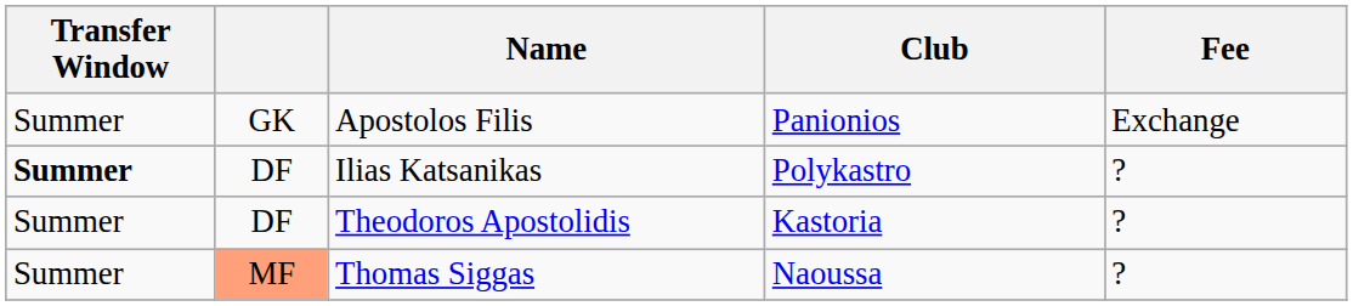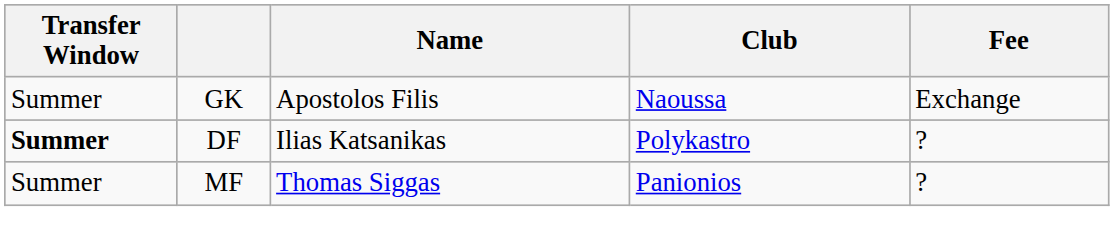 <table class="wikitable plainrowheaders">
 <tr>
 <th scope="col" style="width:6em;">Transfer Window</th>
 <th scope="col" style="width:3em;"></th>
 <th scope="col" style="width:13em;">Name</th>
 <th scope="col" style="width:10em;">Club</th>
 <th scope="col" style="width:7em;">Fee</th>
 </tr>
 <tr>
 <td>Summer</td>
 <td align="center">GK</td>
 <td> Apostolos Filis</td>
-<td> <a href='#'>Panionios</a></td>
+<td> <a href='#'>Naoussa</a></td>
 <td>Exchange</td>
 </tr>
 <tr>
 <td><strong>Summer</strong></td>
 <td align="center">DF</td>
 <td> Ilias Katsanikas</td>
 <td> <a href='#'>Polykastro</a></td>
 <td>?</td>
 </tr>
 <tr>
 <td>Summer</td>
-<td align="center">DF</td>
-<td> <a href='#'>Theodoros Apostolidis</a></td>
-<td> <a href='#'>Kastoria</a></td>
-<td>?</td>
-</tr>
-<tr>
-<td>Summer</td>
-<td align="center" style="background: lightsalmon;">MF</td>
+<td align="center">MF</td>
 <td> <a href='#'>Thomas Siggas</a></td>
-<td> <a href='#'>Naoussa</a></td>
+<td> <a href='#'>Panionios</a></td>
 <td>?</td>
 </tr>
 </table>
